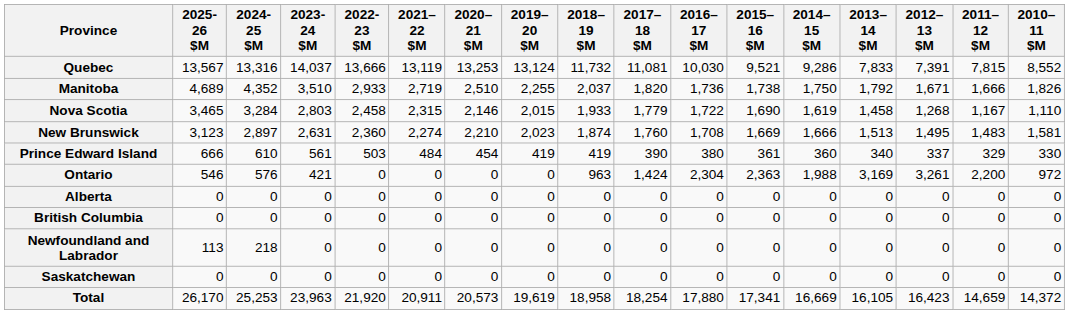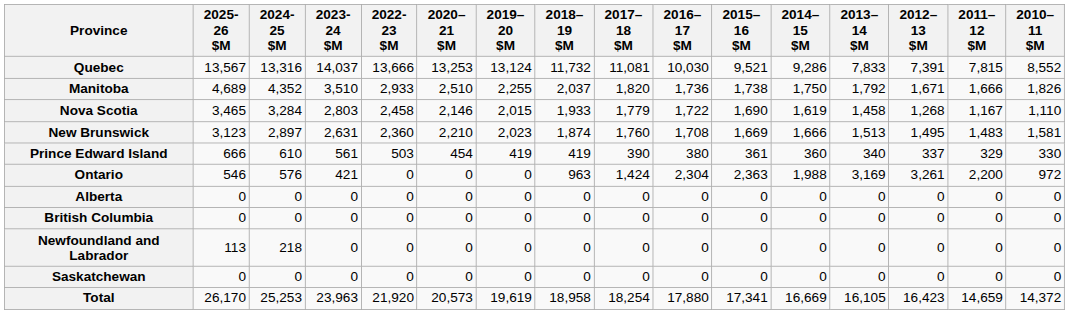 <table class="wikitable sortable" style="text-align:right;">
 <tr>
 <th>Province</th>
 <th>2025-26<br>$M</th>
 <th>2024-25<br>$M</th>
 <th>2023-24<br>$M</th>
 <th>2022-23<br>$M</th>
-<th>2021–22<br>$M</th>
 <th>2020–21<br>$M</th>
 <th>2019–20<br>$M</th>
 <th>2018–19<br>$M</th>
 <th>2017–18<br>$M</th>
 <th>2016–17<br>$M</th>
 <th>2015–16<br>$M</th>
 <th>2014–15<br>$M</th>
 <th>2013–14<br>$M</th>
 <th>2012–13<br>$M</th>
 <th>2011–12<br>$M</th>
 <th>2010–11<br>$M</th>
 </tr>
 <tr>
 <th>Quebec</th>
 <td>13,567</td>
 <td>13,316</td>
 <td>14,037</td>
 <td>13,666</td>
-<td>13,119</td>
 <td>13,253</td>
 <td>13,124</td>
 <td>11,732</td>
 <td>11,081</td>
 <td>10,030</td>
 <td>9,521</td>
 <td>9,286</td>
 <td>7,833</td>
 <td>7,391</td>
 <td>7,815</td>
 <td>8,552</td>
 </tr>
 <tr>
 <th>Manitoba</th>
 <td>4,689</td>
 <td>4,352</td>
 <td>3,510</td>
 <td>2,933</td>
-<td>2,719</td>
 <td>2,510</td>
 <td>2,255</td>
 <td>2,037</td>
 <td>1,820</td>
 <td>1,736</td>
 <td>1,738</td>
 <td>1,750</td>
 <td>1,792</td>
 <td>1,671</td>
 <td>1,666</td>
 <td>1,826</td>
 </tr>
 <tr>
 <th>Nova Scotia</th>
 <td>3,465</td>
 <td>3,284</td>
 <td>2,803</td>
 <td>2,458</td>
-<td>2,315</td>
 <td>2,146</td>
 <td>2,015</td>
 <td>1,933</td>
 <td>1,779</td>
 <td>1,722</td>
 <td>1,690</td>
 <td>1,619</td>
 <td>1,458</td>
 <td>1,268</td>
 <td>1,167</td>
 <td>1,110</td>
 </tr>
 <tr>
 <th>New Brunswick</th>
 <td>3,123</td>
 <td>2,897</td>
 <td>2,631</td>
 <td>2,360</td>
-<td>2,274</td>
 <td>2,210</td>
 <td>2,023</td>
 <td>1,874</td>
 <td>1,760</td>
 <td>1,708</td>
 <td>1,669</td>
 <td>1,666</td>
 <td>1,513</td>
 <td>1,495</td>
 <td>1,483</td>
 <td>1,581</td>
 </tr>
 <tr>
 <th>Prince Edward Island</th>
 <td>666</td>
 <td>610</td>
 <td>561</td>
 <td>503</td>
-<td>484</td>
 <td>454</td>
 <td>419</td>
 <td>419</td>
 <td>390</td>
 <td>380</td>
 <td>361</td>
 <td>360</td>
 <td>340</td>
 <td>337</td>
 <td>329</td>
 <td>330</td>
 </tr>
 <tr>
 <th>Ontario</th>
 <td>546</td>
 <td>576</td>
 <td>421</td>
 <td>0</td>
 <td>0</td>
 <td>0</td>
-<td>0</td>
 <td>963</td>
 <td>1,424</td>
 <td>2,304</td>
 <td>2,363</td>
 <td>1,988</td>
 <td>3,169</td>
 <td>3,261</td>
 <td>2,200</td>
 <td>972</td>
 </tr>
 <tr>
 <th>Alberta</th>
-<td>0</td>
 <td>0</td>
 <td>0</td>
 <td>0</td>
 <td>0</td>
 <td>0</td>
 <td>0</td>
 <td>0</td>
 <td>0</td>
 <td>0</td>
 <td>0</td>
 <td>0</td>
 <td>0</td>
 <td>0</td>
 <td>0</td>
 <td>0</td>
 </tr>
 <tr>
 <th>British Columbia</th>
 <td>0</td>
 <td>0</td>
 <td>0</td>
 <td>0</td>
 <td>0</td>
 <td>0</td>
 <td>0</td>
 <td>0</td>
 <td>0</td>
 <td>0</td>
 <td>0</td>
 <td>0</td>
 <td>0</td>
 <td>0</td>
 <td>0</td>
-<td>0</td>
 </tr>
 <tr>
 <th>Newfoundland and Labrador</th>
 <td>113</td>
 <td>218</td>
-<td>0</td>
 <td>0</td>
 <td>0</td>
 <td>0</td>
 <td>0</td>
 <td>0</td>
 <td>0</td>
 <td>0</td>
 <td>0</td>
 <td>0</td>
 <td>0</td>
 <td>0</td>
 <td>0</td>
 <td>0</td>
 </tr>
 <tr>
 <th>Saskatchewan</th>
 <td>0</td>
 <td>0</td>
 <td>0</td>
 <td>0</td>
 <td>0</td>
 <td>0</td>
 <td>0</td>
 <td>0</td>
 <td>0</td>
 <td>0</td>
 <td>0</td>
 <td>0</td>
 <td>0</td>
 <td>0</td>
 <td>0</td>
-<td>0</td>
 </tr>
 <tr>
 <th>Total</th>
 <td>26,170</td>
 <td>25,253</td>
 <td>23,963</td>
 <td>21,920</td>
-<td>20,911</td>
 <td>20,573</td>
 <td>19,619</td>
 <td>18,958</td>
 <td>18,254</td>
 <td>17,880</td>
 <td>17,341</td>
 <td>16,669</td>
 <td>16,105</td>
 <td>16,423</td>
 <td>14,659</td>
 <td>14,372</td>
 </tr>
 </table>
